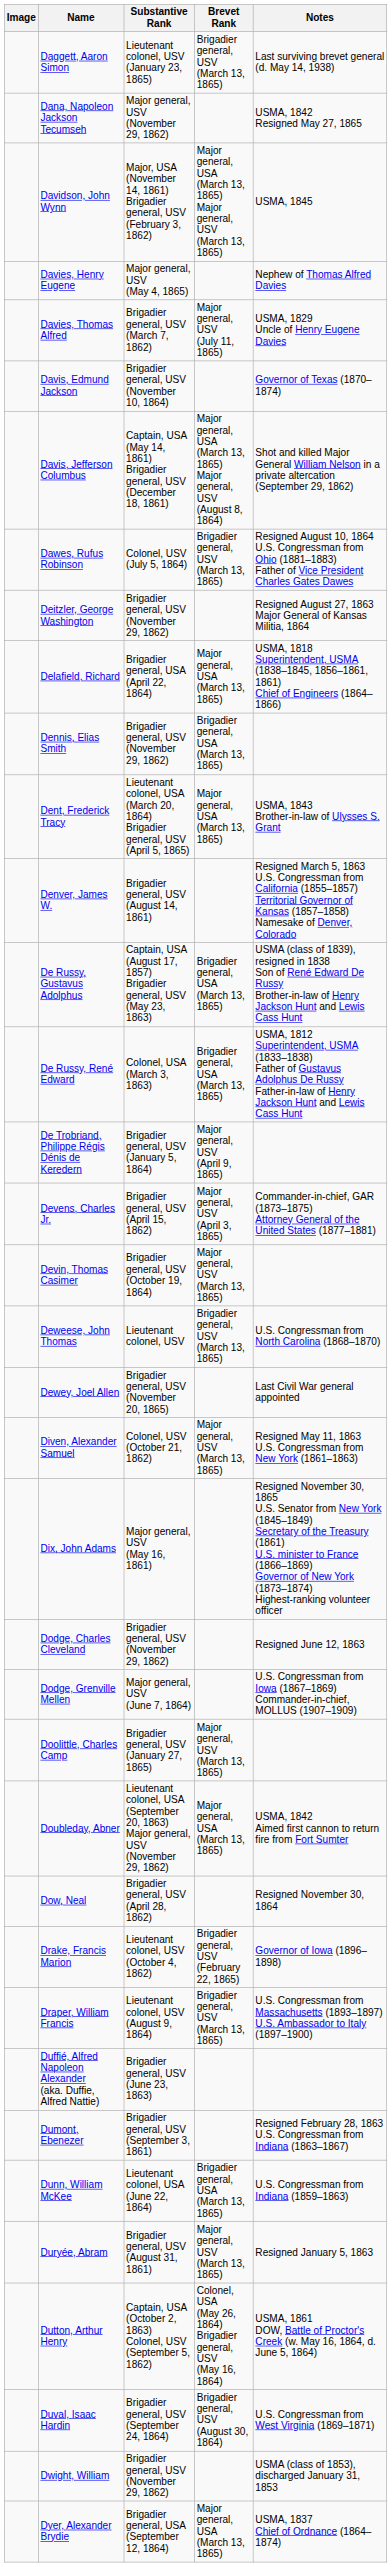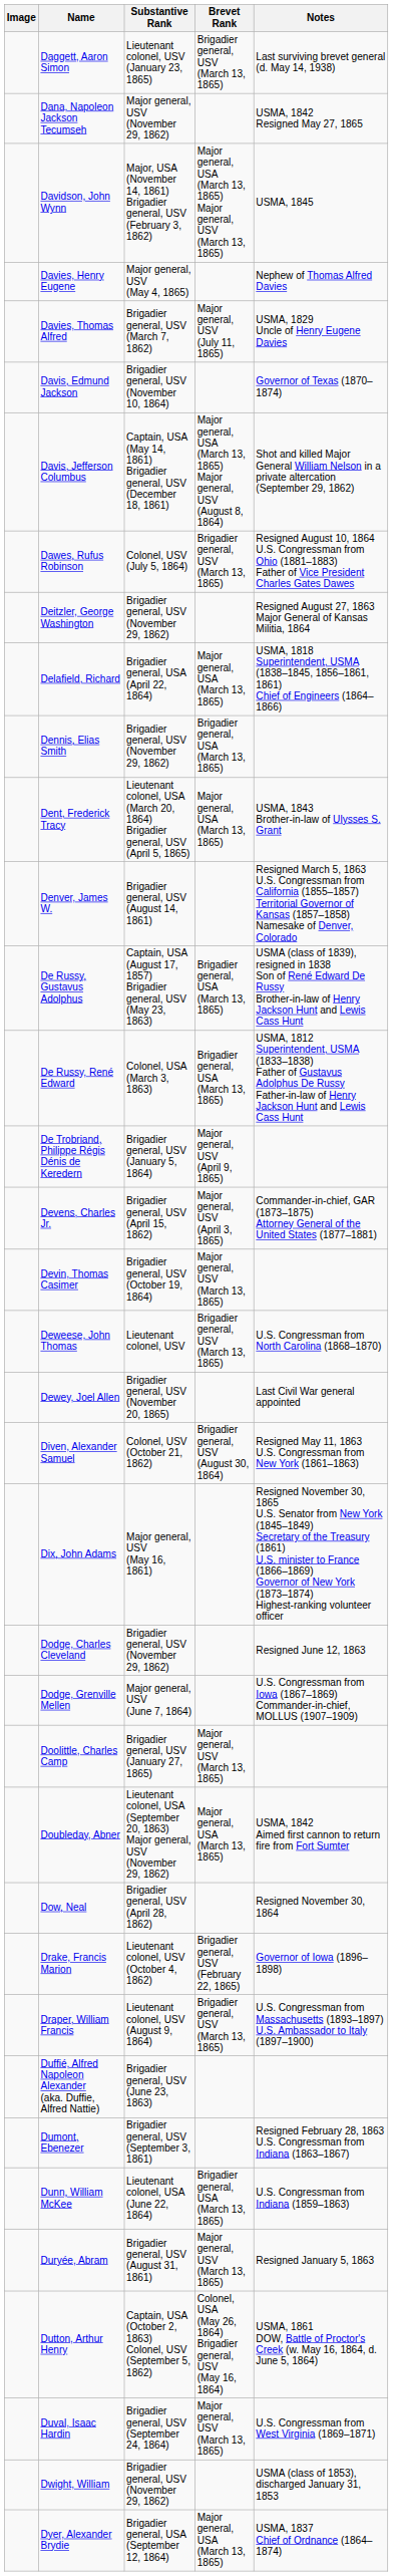 <table class="wikitable sortable">
 <tr>
 <th class="unsortable">Image</th>
 <th>Name</th>
 <th>Substantive<br>Rank</th>
 <th>Brevet<br>Rank</th>
 <th class="unsortable">Notes</th>
 </tr>
 <tr>
 <td></td>
 <td><a href='#'>Daggett, Aaron Simon</a></td>
 <td>Lieutenant colonel, USV<br>(January 23, 1865)</td>
 <td>Brigadier general, USV<br>(March 13, 1865)</td>
 <td>Last surviving brevet general (d. May 14, 1938)</td>
 </tr>
 <tr>
 <td></td>
 <td><a href='#'>Dana, Napoleon Jackson Tecumseh</a></td>
 <td>Major general, USV<br>(November 29, 1862)</td>
 <td></td>
 <td>USMA, 1842<br>Resigned May 27, 1865</td>
 </tr>
 <tr>
 <td></td>
 <td><a href='#'>Davidson, John Wynn</a></td>
 <td>Major, USA<br>(November 14, 1861)<br>Brigadier general, USV<br>(February 3, 1862)</td>
 <td>Major general, USA<br>(March 13, 1865)<br>Major general, USV<br>(March 13, 1865)</td>
 <td>USMA, 1845</td>
 </tr>
 <tr>
 <td></td>
 <td><a href='#'>Davies, Henry Eugene</a></td>
 <td>Major general, USV<br>(May 4, 1865)</td>
 <td></td>
 <td>Nephew of <a href='#'>Thomas Alfred Davies</a></td>
 </tr>
 <tr>
 <td></td>
 <td><a href='#'>Davies, Thomas Alfred</a></td>
 <td>Brigadier general, USV<br>(March 7, 1862)</td>
 <td>Major general, USV<br>(July 11, 1865)</td>
 <td>USMA, 1829<br>Uncle of <a href='#'>Henry Eugene Davies</a></td>
 </tr>
 <tr>
 <td></td>
 <td><a href='#'>Davis, Edmund Jackson</a></td>
 <td>Brigadier general, USV<br>(November 10, 1864)</td>
 <td></td>
 <td><a href='#'>Governor of Texas</a> (1870–1874)</td>
 </tr>
 <tr>
 <td></td>
 <td><a href='#'>Davis, Jefferson Columbus</a></td>
 <td>Captain, USA<br>(May 14, 1861)<br>Brigadier general, USV<br>(December 18, 1861)</td>
 <td>Major general, USA<br>(March 13, 1865)<br>Major general, USV<br>(August 8, 1864)</td>
 <td>Shot and killed Major General <a href='#'>William Nelson</a> in a private altercation (September 29, 1862)</td>
 </tr>
 <tr>
 <td></td>
 <td><a href='#'>Dawes, Rufus Robinson</a></td>
 <td>Colonel, USV<br>(July 5, 1864)</td>
 <td>Brigadier general, USV<br>(March 13, 1865)</td>
 <td>Resigned August 10, 1864<br>U.S. Congressman from <a href='#'>Ohio</a> (1881–1883)<br>Father of <a href='#'>Vice President</a> <a href='#'>Charles Gates Dawes</a></td>
 </tr>
 <tr>
 <td></td>
 <td><a href='#'>Deitzler, George Washington</a></td>
 <td>Brigadier general, USV<br>(November 29, 1862)</td>
 <td></td>
 <td>Resigned August 27, 1863<br>Major General of Kansas Militia, 1864</td>
 </tr>
 <tr>
 <td></td>
 <td><a href='#'>Delafield, Richard</a></td>
 <td>Brigadier general, USA<br>(April 22, 1864)</td>
 <td>Major general, USA<br>(March 13, 1865)</td>
 <td>USMA, 1818<br><a href='#'>Superintendent, USMA</a> (1838–1845, 1856–1861, 1861)<br><a href='#'>Chief of Engineers</a> (1864–1866)</td>
 </tr>
 <tr>
 <td></td>
 <td><a href='#'>Dennis, Elias Smith</a></td>
 <td>Brigadier general, USV<br>(November 29, 1862)</td>
 <td>Brigadier general, USA<br>(March 13, 1865)</td>
 <td></td>
 </tr>
 <tr>
 <td></td>
 <td><a href='#'>Dent, Frederick Tracy</a></td>
 <td>Lieutenant colonel, USA<br>(March 20, 1864)<br>Brigadier general, USV<br>(April 5, 1865)</td>
 <td>Major general, USA<br>(March 13, 1865)</td>
 <td>USMA, 1843<br>Brother-in-law of <a href='#'>Ulysses S. Grant</a></td>
 </tr>
 <tr>
 <td></td>
 <td><a href='#'>Denver, James W.</a></td>
 <td>Brigadier general, USV<br>(August 14, 1861)</td>
 <td></td>
 <td>Resigned March 5, 1863<br>U.S. Congressman from <a href='#'>California</a> (1855–1857)<br><a href='#'>Territorial Governor of Kansas</a> (1857–1858)<br>Namesake of <a href='#'>Denver, Colorado</a></td>
 </tr>
 <tr>
 <td></td>
 <td><a href='#'>De Russy, Gustavus Adolphus</a></td>
 <td>Captain, USA<br>(August 17, 1857)<br>Brigadier general, USV<br>(May 23, 1863)</td>
 <td>Brigadier general, USA<br>(March 13, 1865)</td>
 <td>USMA (class of 1839), resigned in 1838<br>Son of <a href='#'>René Edward De Russy</a><br>Brother-in-law of <a href='#'>Henry Jackson Hunt</a> and <a href='#'>Lewis Cass Hunt</a></td>
 </tr>
 <tr>
 <td></td>
 <td><a href='#'>De Russy, René Edward</a></td>
 <td>Colonel, USA<br>(March 3, 1863)</td>
 <td>Brigadier general, USA<br>(March 13, 1865)</td>
 <td>USMA, 1812<br><a href='#'>Superintendent, USMA</a> (1833–1838)<br>Father of <a href='#'>Gustavus Adolphus De Russy</a><br>Father-in-law of <a href='#'>Henry Jackson Hunt</a> and <a href='#'>Lewis Cass Hunt</a></td>
 </tr>
 <tr>
 <td></td>
 <td><a href='#'>De Trobriand, Philippe Régis Dénis de Keredern</a></td>
 <td>Brigadier general, USV<br>(January 5, 1864)</td>
 <td>Major general, USV<br>(April 9, 1865)</td>
 <td></td>
 </tr>
 <tr>
 <td></td>
 <td><a href='#'>Devens, Charles Jr.</a></td>
 <td>Brigadier general, USV<br>(April 15, 1862)</td>
 <td>Major general, USV<br>(April 3, 1865)</td>
 <td>Commander-in-chief, GAR (1873–1875)<br><a href='#'>Attorney General of the United States</a> (1877–1881)</td>
 </tr>
 <tr>
 <td></td>
 <td><a href='#'>Devin, Thomas Casimer</a></td>
 <td>Brigadier general, USV<br>(October 19, 1864)</td>
 <td>Major general, USV<br>(March 13, 1865)</td>
 <td></td>
 </tr>
 <tr>
 <td></td>
 <td><a href='#'>Deweese, John Thomas</a></td>
 <td>Lieutenant colonel, USV</td>
 <td>Brigadier general, USV<br>(March 13, 1865)</td>
 <td>U.S. Congressman from <a href='#'>North Carolina</a> (1868–1870)</td>
 </tr>
 <tr>
 <td></td>
 <td><a href='#'>Dewey, Joel Allen</a></td>
 <td>Brigadier general, USV<br>(November 20, 1865)</td>
 <td></td>
 <td>Last Civil War general appointed</td>
 </tr>
 <tr>
 <td></td>
 <td><a href='#'>Diven, Alexander Samuel</a></td>
 <td>Colonel, USV<br>(October 21, 1862)</td>
-<td>Major general, USV<br>(March 13, 1865)</td>
+<td>Brigadier general, USV<br>(August 30, 1864)</td>
 <td>Resigned May 11, 1863<br>U.S. Congressman from <a href='#'>New York</a> (1861–1863)</td>
 </tr>
 <tr>
 <td></td>
 <td><a href='#'>Dix, John Adams</a></td>
 <td>Major general, USV<br>(May 16, 1861)</td>
 <td></td>
 <td>Resigned November 30, 1865<br>U.S. Senator from <a href='#'>New York</a> (1845–1849)<br><a href='#'>Secretary of the Treasury</a> (1861)<br><a href='#'>U.S. minister to France</a> (1866–1869)<br><a href='#'>Governor of New York</a> (1873–1874)<br>Highest-ranking volunteer officer</td>
 </tr>
 <tr>
 <td></td>
 <td><a href='#'>Dodge, Charles Cleveland</a></td>
 <td>Brigadier general, USV<br>(November 29, 1862)</td>
 <td></td>
 <td>Resigned June 12, 1863</td>
 </tr>
 <tr>
 <td></td>
 <td><a href='#'>Dodge, Grenville Mellen</a></td>
 <td>Major general, USV<br>(June 7, 1864)</td>
 <td></td>
 <td>U.S. Congressman from <a href='#'>Iowa</a> (1867–1869)<br>Commander-in-chief, MOLLUS (1907–1909)</td>
 </tr>
 <tr>
 <td></td>
 <td><a href='#'>Doolittle, Charles Camp</a></td>
 <td>Brigadier general, USV<br>(January 27, 1865)</td>
 <td>Major general, USV<br>(March 13, 1865)</td>
 <td></td>
 </tr>
 <tr>
 <td></td>
 <td><a href='#'>Doubleday, Abner</a></td>
 <td>Lieutenant colonel, USA<br>(September 20, 1863)<br>Major general, USV<br>(November 29, 1862)</td>
 <td>Major general, USA<br>(March 13, 1865)</td>
 <td>USMA, 1842<br>Aimed first cannon to return fire from <a href='#'>Fort Sumter</a></td>
 </tr>
 <tr>
 <td></td>
 <td><a href='#'>Dow, Neal</a></td>
 <td>Brigadier general, USV<br>(April 28, 1862)</td>
 <td></td>
 <td>Resigned November 30, 1864</td>
 </tr>
 <tr>
 <td></td>
 <td><a href='#'>Drake, Francis Marion</a></td>
 <td>Lieutenant colonel, USV<br>(October 4, 1862)</td>
 <td>Brigadier general, USV<br>(February 22, 1865)</td>
 <td><a href='#'>Governor of Iowa</a> (1896–1898)</td>
 </tr>
 <tr>
 <td></td>
 <td><a href='#'>Draper, William Francis</a></td>
 <td>Lieutenant colonel, USV<br>(August 9, 1864)</td>
 <td>Brigadier general, USV<br>(March 13, 1865)</td>
 <td>U.S. Congressman from <a href='#'>Massachusetts</a> (1893–1897)<br><a href='#'>U.S. Ambassador to Italy</a> (1897–1900)</td>
 </tr>
 <tr>
 <td></td>
 <td><a href='#'>Duffié, Alfred Napoleon Alexander</a><br>(aka. Duffie, Alfred Nattie)</td>
 <td>Brigadier general, USV<br>(June 23, 1863)</td>
 <td></td>
 <td></td>
 </tr>
 <tr>
 <td></td>
 <td><a href='#'>Dumont, Ebenezer</a></td>
 <td>Brigadier general, USV<br>(September 3, 1861)</td>
 <td></td>
 <td>Resigned February 28, 1863<br>U.S. Congressman from <a href='#'>Indiana</a> (1863–1867)</td>
 </tr>
 <tr>
 <td></td>
 <td><a href='#'>Dunn, William McKee</a></td>
 <td>Lieutenant colonel, USA<br>(June 22, 1864)</td>
 <td>Brigadier general, USA<br>(March 13, 1865)</td>
 <td>U.S. Congressman from <a href='#'>Indiana</a> (1859–1863)</td>
 </tr>
 <tr>
 <td></td>
 <td><a href='#'>Duryée, Abram</a></td>
 <td>Brigadier general, USV<br>(August 31, 1861)</td>
 <td>Major general, USV<br>(March 13, 1865)</td>
 <td>Resigned January 5, 1863</td>
 </tr>
 <tr>
 <td></td>
 <td><a href='#'>Dutton, Arthur Henry</a></td>
 <td>Captain, USA<br>(October 2, 1863)<br>Colonel, USV<br>(September 5, 1862)</td>
 <td>Colonel, USA<br>(May 26, 1864)<br>Brigadier general, USV<br>(May 16, 1864)</td>
 <td>USMA, 1861<br>DOW, <a href='#'>Battle of Proctor's Creek</a> (w. May 16, 1864, d. June 5, 1864)</td>
 </tr>
 <tr>
 <td></td>
 <td><a href='#'>Duval, Isaac Hardin</a></td>
 <td>Brigadier general, USV<br>(September 24, 1864)</td>
-<td>Brigadier general, USV<br>(August 30, 1864)</td>
+<td>Major general, USV<br>(March 13, 1865)</td>
 <td>U.S. Congressman from <a href='#'>West Virginia</a> (1869–1871)</td>
 </tr>
 <tr>
 <td></td>
 <td><a href='#'>Dwight, William</a></td>
 <td>Brigadier general, USV<br>(November 29, 1862)</td>
 <td></td>
 <td>USMA (class of 1853), discharged January 31, 1853</td>
 </tr>
 <tr>
 <td></td>
 <td><a href='#'>Dyer, Alexander Brydie</a></td>
 <td>Brigadier general, USA<br>(September 12, 1864)</td>
 <td>Major general, USA<br>(March 13, 1865)</td>
 <td>USMA, 1837<br><a href='#'>Chief of Ordnance</a> (1864–1874)</td>
 </tr>
 </table>
